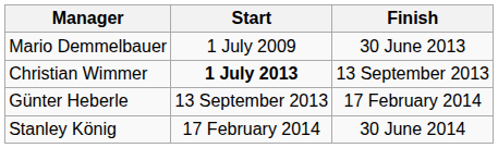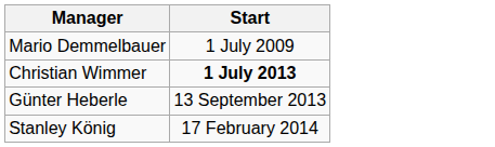 <table class="wikitable">
 <tr>
 <th>Manager</th>
 <th>Start</th>
-<th>Finish</th>
 </tr>
 <tr align="center">
 <td align="left">Mario Demmelbauer</td>
 <td>1 July 2009</td>
-<td>30 June 2013</td>
 </tr>
 <tr align="center">
 <td align="left">Christian Wimmer</td>
 <td><strong>1 July 2013</strong></td>
-<td>13 September 2013</td>
 </tr>
 <tr align="center">
 <td align="left">Günter Heberle</td>
 <td>13 September 2013</td>
-<td>17 February 2014</td>
 </tr>
 <tr align="center">
 <td align="left">Stanley König</td>
 <td>17 February 2014</td>
-<td>30 June 2014</td>
 </tr>
 </table>
